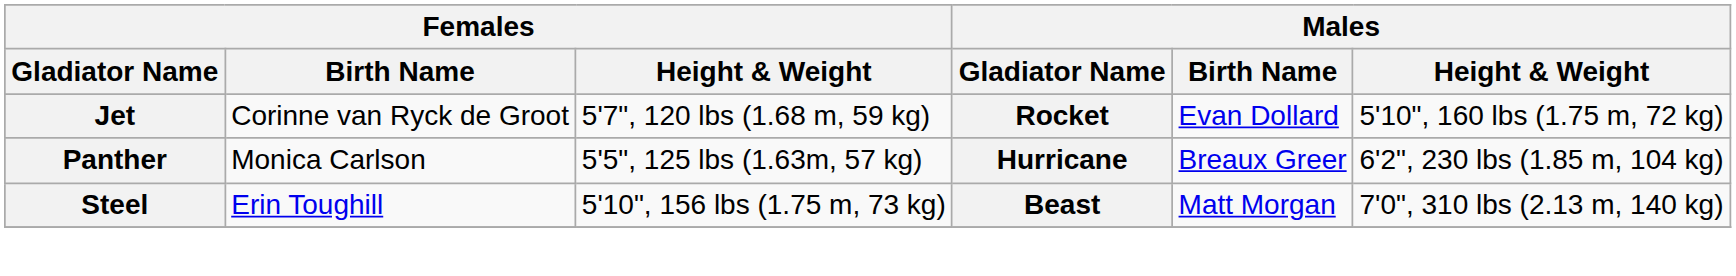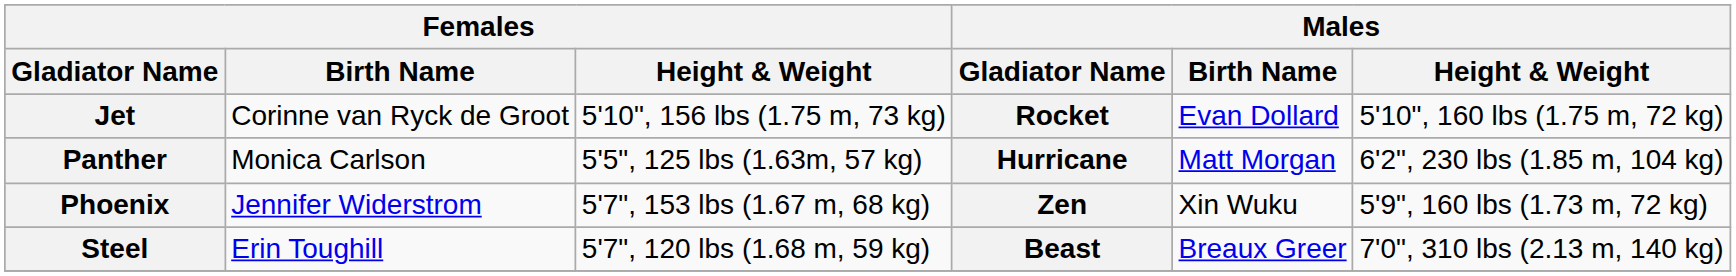 <table class="wikitable">
 <tr>
 <th colspan=3>Females</th>
 <th colspan=3>Males</th>
 </tr>
 <tr>
 <th scope="col">Gladiator Name</th>
 <th scope="col">Birth Name</th>
 <th scope="col">Height & Weight</th>
 <th scope="col">Gladiator Name</th>
 <th scope="col">Birth Name</th>
 <th scope="col">Height & Weight</th>
 </tr>
 <tr>
 <th>Jet</th>
 <td>Corinne van Ryck de Groot</td>
-<td>5'7", 120 lbs (1.68 m, 59 kg)</td>
+<td>5'10", 156 lbs (1.75 m, 73 kg)</td>
 <th>Rocket</th>
 <td><a href='#'>Evan Dollard</a></td>
 <td>5'10", 160 lbs (1.75 m, 72 kg)</td>
 </tr>
 <tr>
 <th>Panther</th>
 <td>Monica Carlson</td>
 <td>5'5", 125 lbs (1.63m, 57 kg)</td>
 <th>Hurricane</th>
-<td><a href='#'>Breaux Greer</a></td>
+<td><a href='#'>Matt Morgan</a></td>
 <td>6'2", 230 lbs (1.85 m, 104 kg)</td>
+</tr>
+<tr>
+<th>Phoenix</th>
+<td><a href='#'>Jennifer Widerstrom</a></td>
+<td>5'7", 153 lbs (1.67 m, 68 kg)</td>
+<th>Zen</th>
+<td>Xin Wuku</td>
+<td>5'9", 160 lbs (1.73 m, 72 kg)</td>
 </tr>
 <tr>
 <th>Steel</th>
 <td><a href='#'>Erin Toughill</a></td>
-<td>5'10", 156 lbs (1.75 m, 73 kg)</td>
+<td>5'7", 120 lbs (1.68 m, 59 kg)</td>
 <th>Beast</th>
-<td><a href='#'>Matt Morgan</a></td>
+<td><a href='#'>Breaux Greer</a></td>
 <td>7'0", 310 lbs (2.13 m, 140 kg)</td>
 </tr>
 <tr>
 </tr>
 </table>
